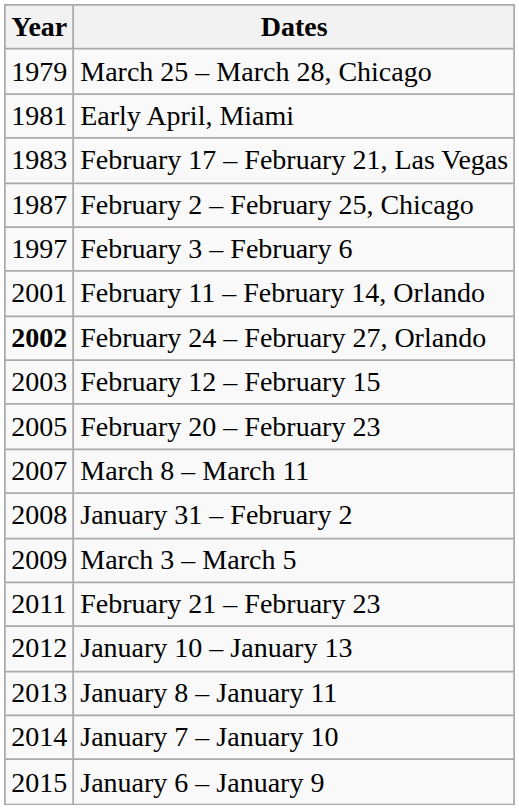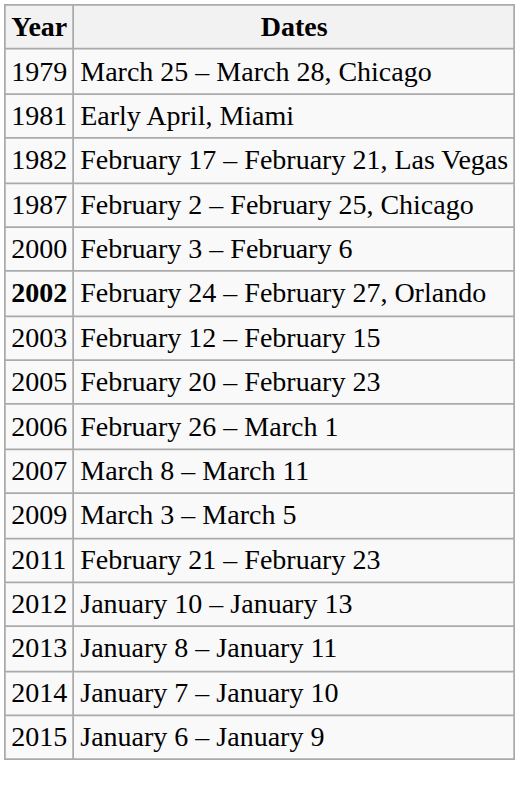 <table class="wikitable">
 <tr>
 <th>Year</th>
 <th>Dates</th>
 </tr>
 <tr>
 <td>1979</td>
 <td>March 25 – March 28, Chicago</td>
 </tr>
 <tr>
 <td>1981</td>
 <td>Early April, Miami</td>
 </tr>
 <tr>
-<td>1983</td>
+<td>1982</td>
 <td>February 17 – February 21, Las Vegas</td>
 </tr>
 <tr>
 <td>1987</td>
 <td>February 2 – February 25, Chicago</td>
 </tr>
 <tr>
-<td>1997</td>
+<td>2000</td>
 <td>February 3 – February 6</td>
-</tr>
-<tr>
-<td>2001</td>
-<td>February 11 – February 14, Orlando</td>
 </tr>
 <tr>
 <td><strong>2002</strong></td>
 <td>February 24 – February 27, Orlando</td>
 </tr>
 <tr>
 <td>2003</td>
 <td>February 12 – February 15</td>
 </tr>
 <tr>
 <td>2005</td>
 <td>February 20 – February 23</td>
 </tr>
 <tr>
+<td>2006</td>
+<td>February 26 – March 1</td>
+</tr>
+<tr>
 <td>2007</td>
 <td>March 8 – March 11</td>
-</tr>
-<tr>
-<td>2008</td>
-<td>January 31 – February 2</td>
 </tr>
 <tr>
 <td>2009</td>
 <td>March 3 – March 5</td>
 </tr>
 <tr>
 <td>2011</td>
 <td>February 21 – February 23</td>
 </tr>
 <tr>
 <td>2012</td>
 <td>January 10 – January 13</td>
 </tr>
 <tr>
 <td>2013</td>
 <td>January 8 – January 11</td>
 </tr>
 <tr>
 <td>2014</td>
 <td>January 7 – January 10</td>
 </tr>
 <tr>
 <td>2015</td>
 <td>January 6 – January 9</td>
 </tr>
 </table>
